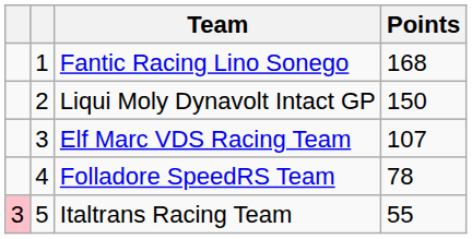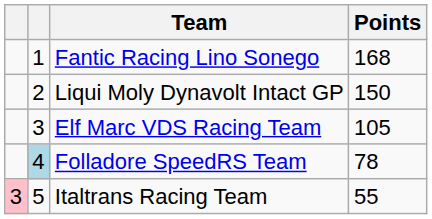 <table class="wikitable" style="font-size: 95%;">
 <tr>
 <th></th>
 <th></th>
 <th>Team</th>
 <th>Points</th>
 </tr>
 <tr>
 <td></td>
 <td align=center>1</td>
 <td> <a href='#'>Fantic Racing Lino Sonego</a></td>
 <td align=left>168</td>
 </tr>
 <tr>
 <td></td>
 <td align=center>2</td>
 <td> Liqui Moly Dynavolt Intact GP</td>
 <td align=left>150</td>
 </tr>
 <tr>
 <td></td>
 <td align=center>3</td>
 <td> <a href='#'>Elf Marc VDS Racing Team</a></td>
-<td align=left>107</td>
+<td align=left>105</td>
 </tr>
 <tr>
 <td></td>
-<td align=center>4</td>
+<td align=center style="background: lightblue;">4</td>
 <td> <a href='#'>Folladore SpeedRS Team</a></td>
 <td align=left>78</td>
 </tr>
 <tr>
 <td style="background: pink;"> 3</td>
 <td align=center>5</td>
 <td> Italtrans Racing Team</td>
 <td align=left>55</td>
 </tr>
 </table>
